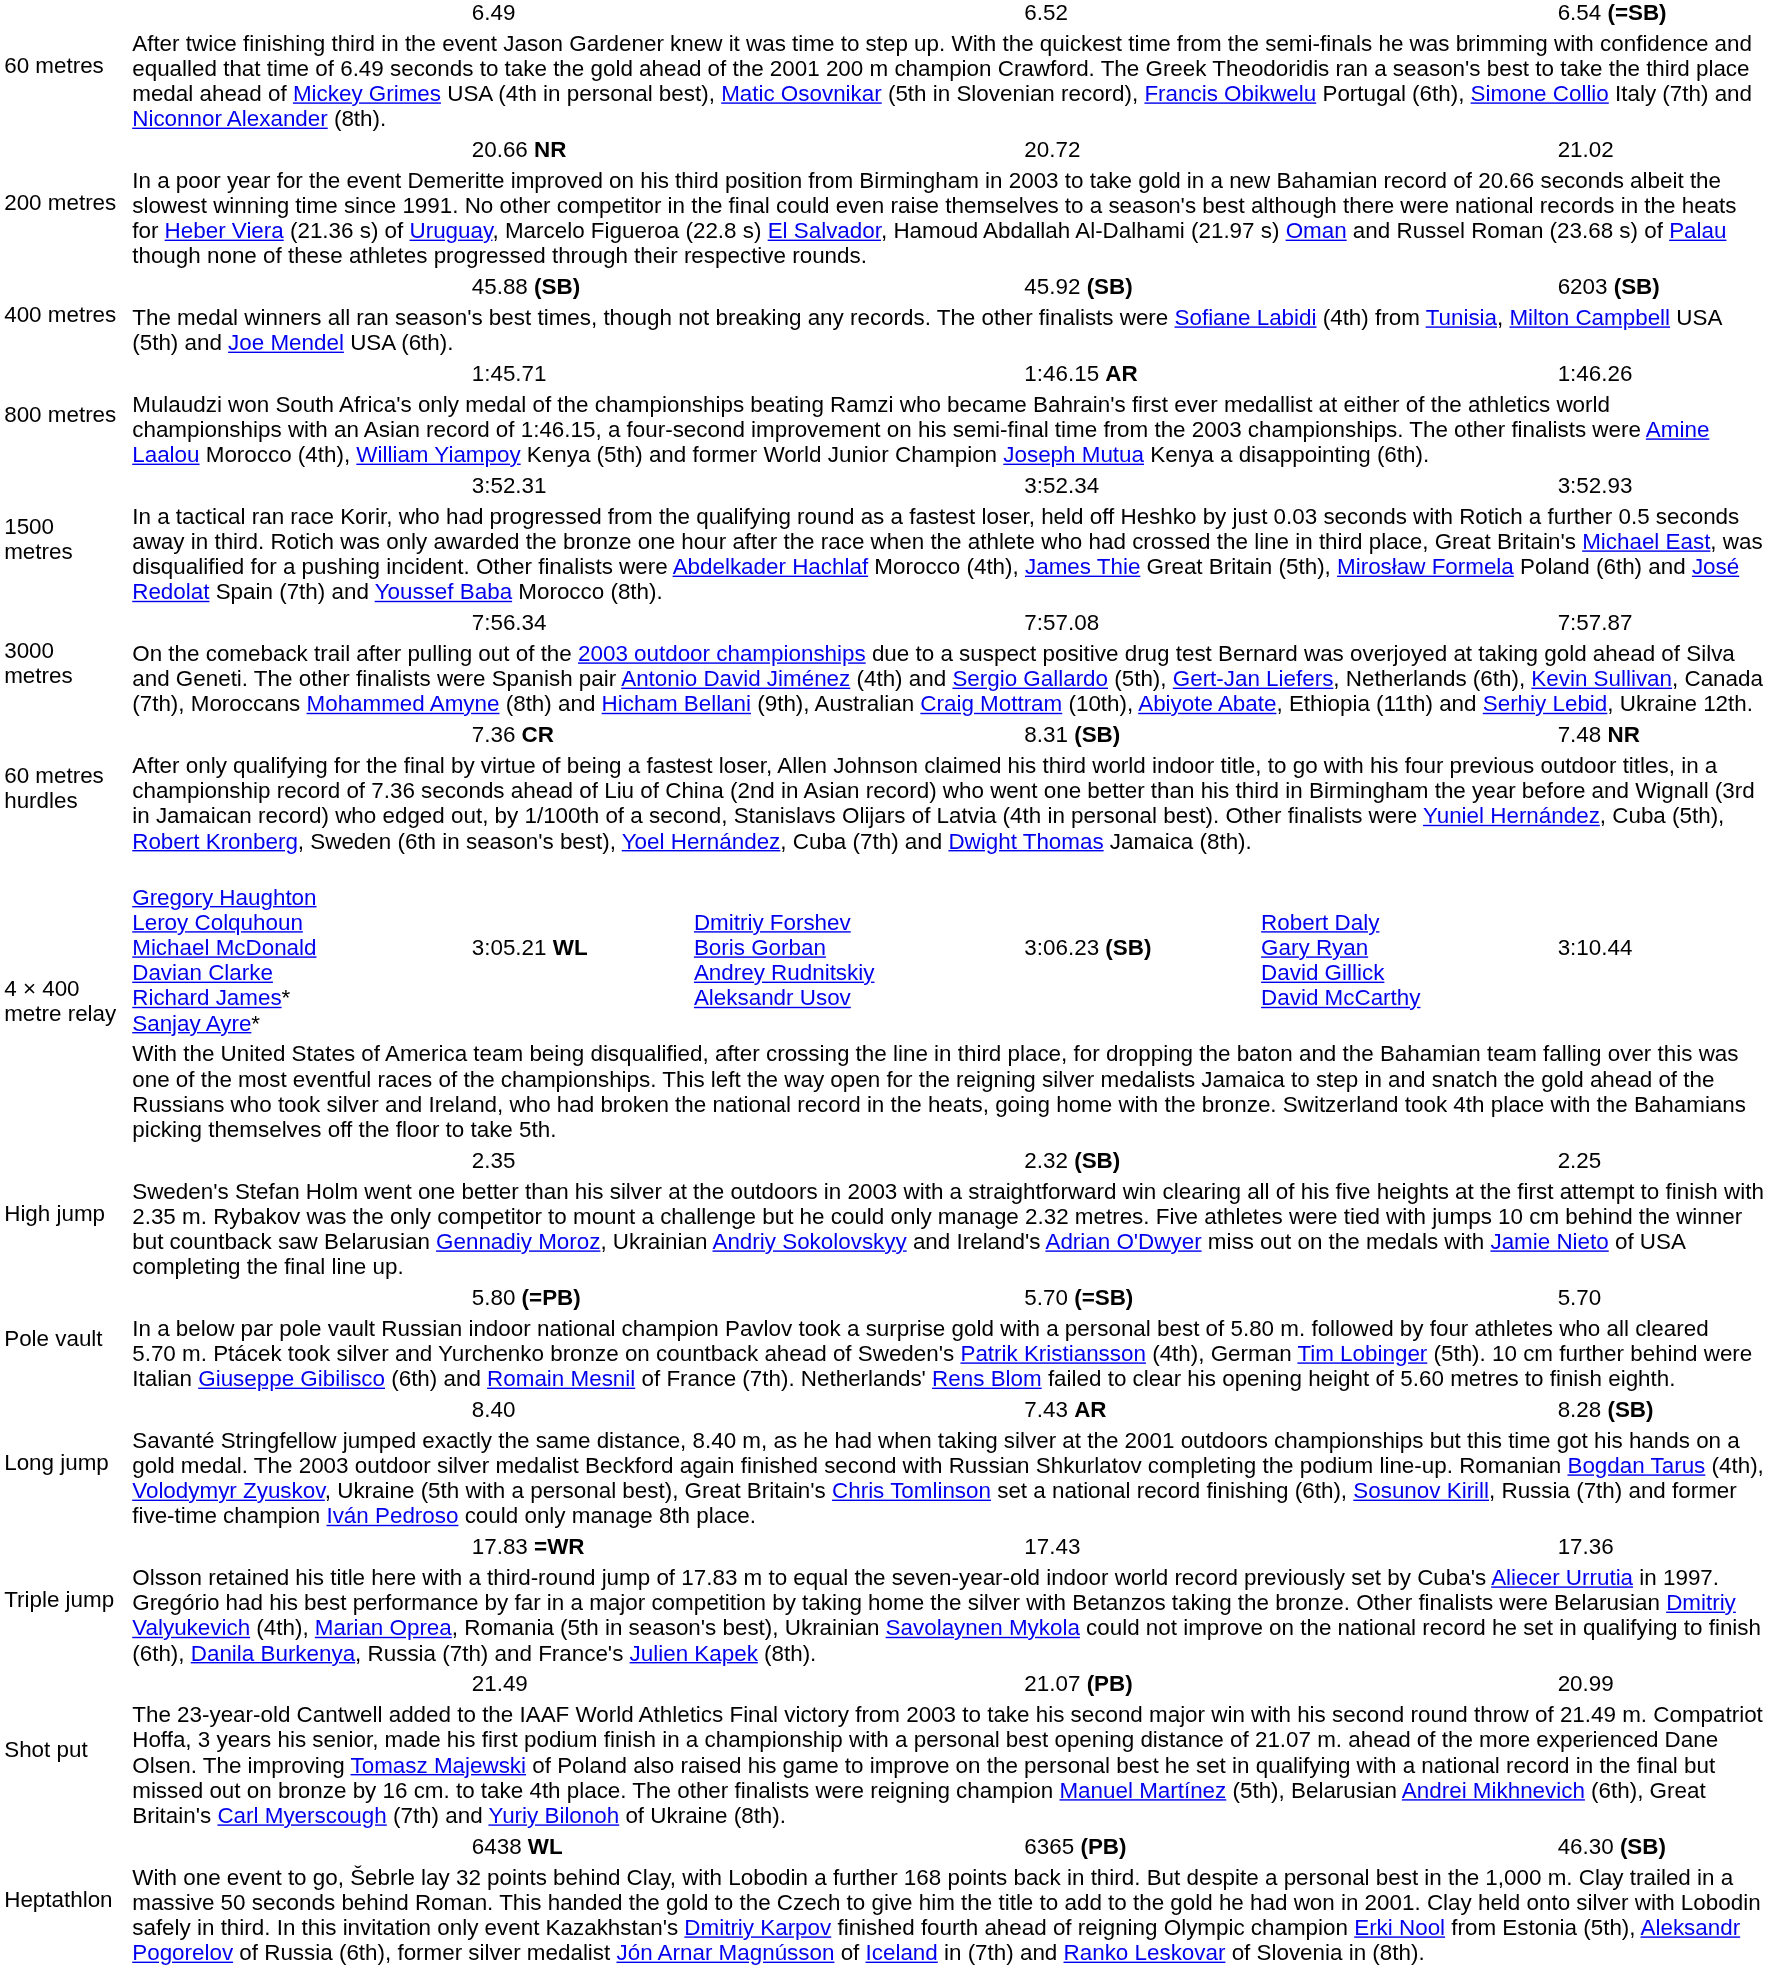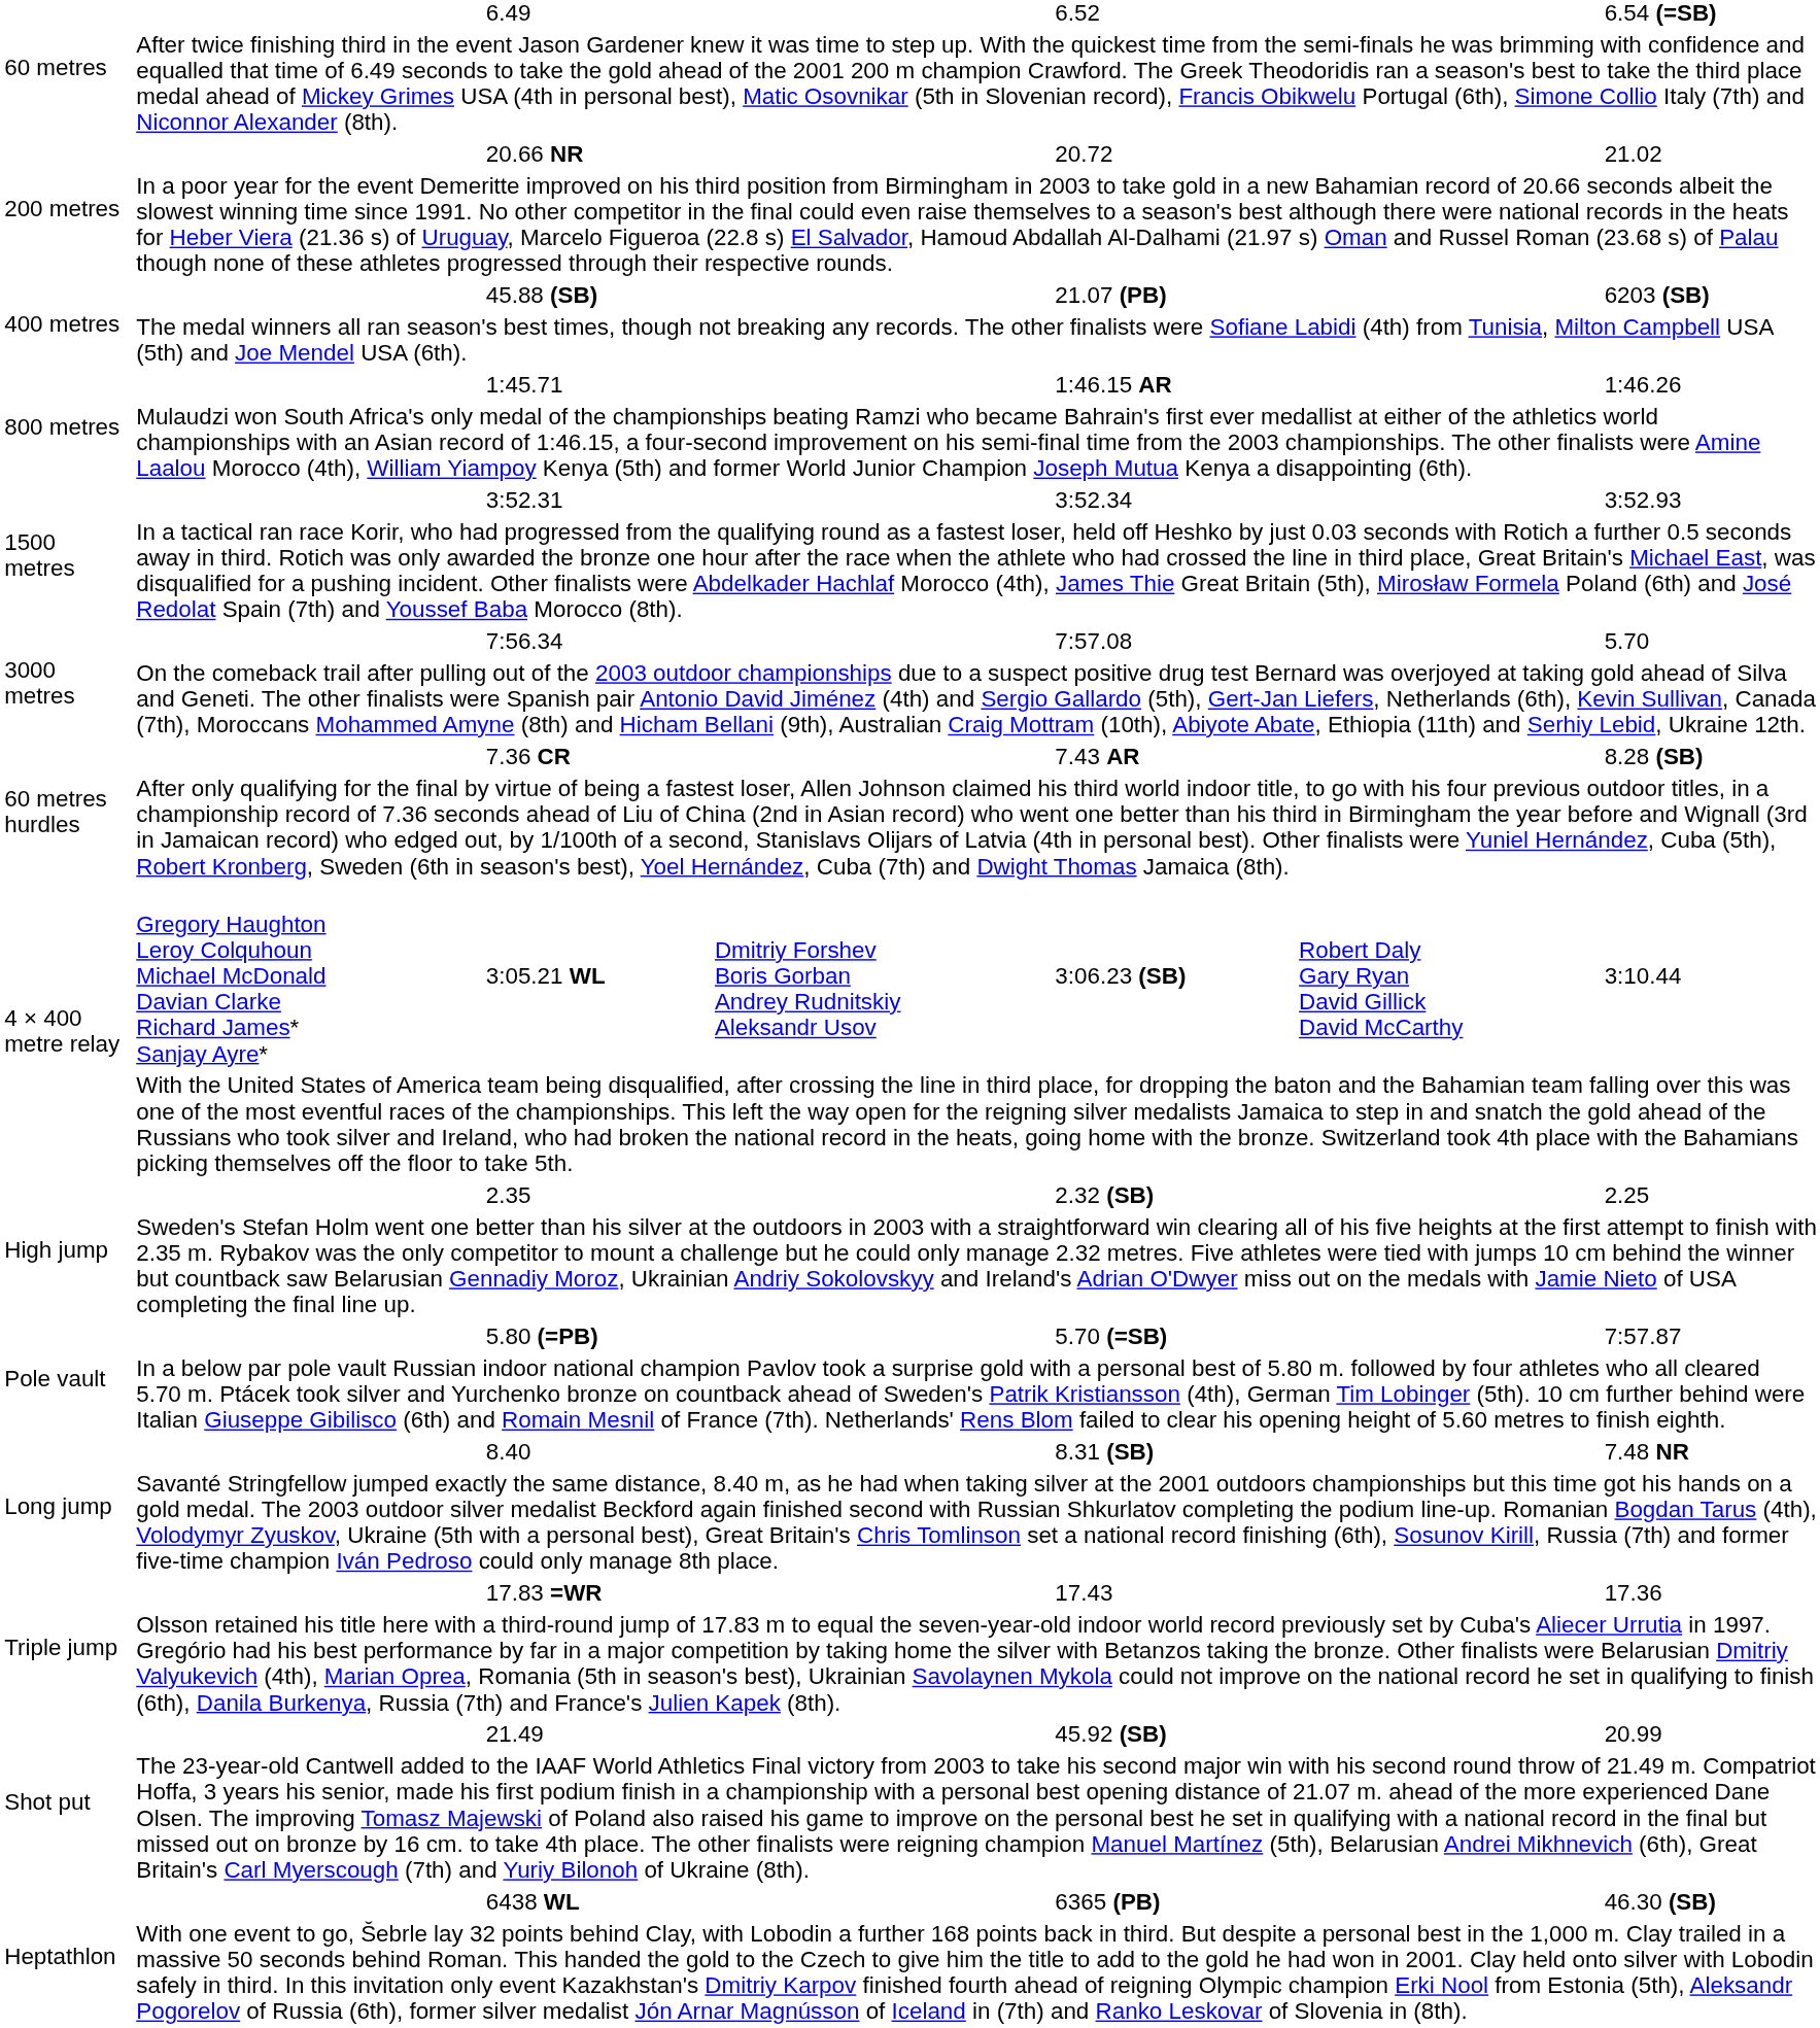 <table>
 <tr>
 <td rowspan=2>60 metres<br></td>
 <td></td>
 <td>6.49</td>
 <td></td>
 <td>6.52</td>
 <td></td>
 <td>6.54 <strong>(=SB)</strong></td>
 </tr>
 <tr>
 <td colspan=6>After twice finishing third in the event Jason Gardener knew it was time to step up. With the quickest time from the semi-finals he was brimming with confidence and equalled that time of 6.49 seconds to take the gold ahead of the 2001 200 m champion Crawford. The Greek Theodoridis ran a season's best to take the third place medal ahead of <a href='#'>Mickey Grimes</a> USA (4th in personal best), <a href='#'>Matic Osovnikar</a> (5th in Slovenian record), <a href='#'>Francis Obikwelu</a> Portugal (6th), <a href='#'>Simone Collio</a> Italy (7th) and <a href='#'>Niconnor Alexander</a> (8th).</td>
 </tr>
 <tr>
 <td rowspan=2>200 metres<br></td>
 <td></td>
 <td>20.66 <strong>NR</strong></td>
 <td></td>
 <td>20.72</td>
 <td></td>
 <td>21.02</td>
 </tr>
 <tr>
 <td colspan=6>In a poor year for the event Demeritte improved on his third position from Birmingham in 2003 to take gold in a new Bahamian record of 20.66 seconds albeit the slowest winning time since 1991. No other competitor in the final could even raise themselves to a season's best although there were national records in the heats for <a href='#'>Heber Viera</a> (21.36 s) of <a href='#'>Uruguay</a>, Marcelo Figueroa (22.8 s) <a href='#'>El Salvador</a>, Hamoud Abdallah  Al-Dalhami (21.97 s) <a href='#'>Oman</a> and Russel Roman (23.68 s) of <a href='#'>Palau</a> though none of these athletes progressed through their respective rounds.</td>
 </tr>
 <tr>
 <td rowspan=2>400 metres <br></td>
 <td></td>
 <td>45.88 <strong>(SB)</strong></td>
 <td></td>
-<td>45.92 <strong>(SB)</strong></td>
+<td>21.07 <strong>(PB)</strong></td>
 <td></td>
 <td>6203 <strong>(SB)</strong></td>
 </tr>
 <tr>
 <td colspan=6>The medal winners all ran season's best times, though not breaking any records. The other finalists were <a href='#'>Sofiane Labidi</a> (4th) from <a href='#'>Tunisia</a>, <a href='#'>Milton Campbell</a> USA (5th) and <a href='#'>Joe Mendel</a> USA (6th).</td>
 </tr>
 <tr>
 <td rowspan=2>800 metres <br></td>
 <td></td>
 <td>1:45.71</td>
 <td></td>
 <td>1:46.15 <strong>AR</strong></td>
 <td></td>
 <td>1:46.26</td>
 </tr>
 <tr>
 <td colspan=6>Mulaudzi won South Africa's only medal of the championships beating Ramzi who became Bahrain's first ever medallist at either of the athletics world championships with an Asian record of 1:46.15, a four-second improvement on his semi-final time from the 2003 championships. The other finalists were <a href='#'>Amine Laalou</a> Morocco (4th), <a href='#'>William Yiampoy</a> Kenya (5th) and former World Junior Champion <a href='#'>Joseph Mutua</a> Kenya a disappointing (6th).</td>
 </tr>
 <tr>
 <td rowspan=2>1500 metres <br></td>
 <td></td>
 <td>3:52.31</td>
 <td></td>
 <td>3:52.34</td>
 <td></td>
 <td>3:52.93</td>
 </tr>
 <tr>
 <td colspan=6>In a tactical ran race Korir, who had progressed from the qualifying round as a fastest loser, held off Heshko by just 0.03 seconds with Rotich a further 0.5 seconds away in third. Rotich was only awarded the bronze one hour after the race when the athlete who had crossed the line in third place, Great Britain's <a href='#'>Michael East</a>, was disqualified for a pushing incident. Other finalists were <a href='#'>Abdelkader Hachlaf</a> Morocco (4th), <a href='#'>James Thie</a> Great Britain (5th), <a href='#'>Mirosław Formela</a> Poland (6th) and <a href='#'>José Redolat</a> Spain (7th) and <a href='#'>Youssef Baba</a> Morocco (8th).</td>
 </tr>
 <tr>
 <td rowspan=2>3000 metres <br></td>
 <td></td>
 <td>7:56.34</td>
 <td></td>
 <td>7:57.08</td>
 <td></td>
-<td>7:57.87</td>
+<td>5.70</td>
 </tr>
 <tr>
 <td colspan=6>On the comeback trail after pulling out of the <a href='#'>2003 outdoor championships</a> due to a suspect positive drug test Bernard was overjoyed at taking gold ahead of Silva and Geneti. The other finalists were Spanish pair <a href='#'>Antonio David Jiménez</a> (4th) and <a href='#'>Sergio Gallardo</a> (5th), <a href='#'>Gert-Jan Liefers</a>, Netherlands (6th), <a href='#'>Kevin Sullivan</a>, Canada (7th), Moroccans <a href='#'>Mohammed Amyne</a> (8th) and <a href='#'>Hicham Bellani</a> (9th), Australian <a href='#'>Craig Mottram</a> (10th), <a href='#'>Abiyote Abate</a>, Ethiopia (11th) and <a href='#'>Serhiy Lebid</a>, Ukraine 12th.</td>
 </tr>
 <tr>
 <td rowspan=2>60 metres hurdles <br></td>
 <td></td>
 <td>7.36 <strong>CR</strong></td>
 <td></td>
-<td>8.31 <strong>(SB)</strong></td>
+<td>7.43 <strong>AR</strong></td>
 <td></td>
-<td>7.48 <strong>NR</strong></td>
+<td>8.28 <strong>(SB)</strong></td>
 </tr>
 <tr>
 <td colspan=6>After only qualifying for the final by virtue of being a fastest loser, Allen Johnson claimed his third world indoor title, to go with his four previous outdoor titles, in a championship record of 7.36 seconds ahead of Liu of China (2nd in Asian record) who went one better than his third in Birmingham the year before and Wignall (3rd in Jamaican record) who edged out, by 1/100th of a second, Stanislavs Olijars of Latvia (4th in personal best). Other finalists were <a href='#'>Yuniel Hernández</a>, Cuba (5th), <a href='#'>Robert Kronberg</a>, Sweden (6th in season's best), <a href='#'>Yoel Hernández</a>, Cuba (7th) and <a href='#'>Dwight Thomas</a> Jamaica (8th).</td>
 </tr>
 <tr>
 <td rowspan=2>4 × 400 metre relay <br></td>
 <td><br><a href='#'>Gregory Haughton</a><br><a href='#'>Leroy Colquhoun</a><br><a href='#'>Michael McDonald</a><br><a href='#'>Davian Clarke</a><br><a href='#'>Richard James</a>*<br><a href='#'>Sanjay Ayre</a>*</td>
 <td>3:05.21 <strong>WL</strong></td>
 <td><br><a href='#'>Dmitriy Forshev</a><br><a href='#'>Boris Gorban</a><br><a href='#'>Andrey Rudnitskiy</a><br><a href='#'>Aleksandr Usov</a></td>
 <td>3:06.23 <strong>(SB)</strong></td>
 <td><br><a href='#'>Robert Daly</a><br><a href='#'>Gary Ryan</a><br><a href='#'>David Gillick</a><br><a href='#'>David McCarthy</a></td>
 <td>3:10.44</td>
 </tr>
 <tr>
 <td colspan=6>With the United States of America team being disqualified, after crossing the line in third place, for dropping the baton and the Bahamian team falling over this was one of the most eventful races of the championships. This left the way open for the reigning silver medalists Jamaica to step in and snatch the gold ahead of the Russians who took silver and Ireland, who had broken the national record in the heats, going home with the bronze. Switzerland took 4th place with the Bahamians picking themselves off the floor to take 5th.</td>
 </tr>
 <tr>
 <td rowspan=4>High jump <br></td>
 <td rowspan=3></td>
 <td rowspan=3>2.35</td>
 <td rowspan=3></td>
 <td rowspan=3>2.32 <strong>(SB)</strong></td>
 <td></td>
 <td colspan=3 rowspan=3>2.25</td>
 </tr>
 <tr>
 <td></td>
 </tr>
 <tr>
 <td></td>
 </tr>
 <tr>
 <td colspan=6>Sweden's Stefan Holm went one better than his silver at the outdoors in 2003 with a straightforward win clearing all of his five heights at the first attempt to finish with 2.35 m. Rybakov was the only competitor to mount a challenge but he could only manage 2.32 metres. Five athletes were tied with jumps 10 cm behind the winner but countback saw Belarusian <a href='#'>Gennadiy Moroz</a>, Ukrainian <a href='#'>Andriy Sokolovskyy</a> and Ireland's <a href='#'>Adrian O'Dwyer</a> miss out on the medals with <a href='#'>Jamie Nieto</a> of USA completing the final line up.</td>
 </tr>
 <tr>
 <td rowspan=2>Pole vault <br></td>
 <td></td>
 <td>5.80 <strong>(=PB)</strong></td>
 <td></td>
 <td>5.70 <strong>(=SB)</strong></td>
 <td></td>
-<td>5.70</td>
+<td>7:57.87</td>
 </tr>
 <tr>
 <td colspan=6>In a below par pole vault Russian indoor national champion Pavlov took a surprise gold with a personal best of 5.80 m. followed by four athletes who all cleared 5.70 m. Ptácek took silver and Yurchenko bronze on countback ahead of Sweden's <a href='#'>Patrik Kristiansson</a> (4th), German <a href='#'>Tim Lobinger</a> (5th). 10 cm further behind were Italian <a href='#'>Giuseppe Gibilisco</a> (6th) and <a href='#'>Romain Mesnil</a> of France (7th). Netherlands' <a href='#'>Rens Blom</a> failed to clear his opening height of 5.60 metres to finish eighth.</td>
 </tr>
 <tr>
 <td rowspan=2>Long jump <br></td>
 <td></td>
 <td>8.40</td>
 <td></td>
-<td>7.43 <strong>AR</strong></td>
+<td>8.31 <strong>(SB)</strong></td>
 <td></td>
-<td>8.28 <strong>(SB)</strong></td>
+<td>7.48 <strong>NR</strong></td>
 </tr>
 <tr>
 <td colspan=6>Savanté Stringfellow jumped exactly the same distance, 8.40 m, as he had when taking silver at the 2001 outdoors championships but this time got his hands on a gold medal. The 2003 outdoor silver medalist Beckford again finished second with Russian Shkurlatov completing the podium line-up. Romanian <a href='#'>Bogdan Tarus</a> (4th), <a href='#'>Volodymyr Zyuskov</a>, Ukraine (5th with a personal best), Great Britain's <a href='#'>Chris Tomlinson</a> set a national record finishing (6th), <a href='#'>Sosunov Kirill</a>, Russia (7th) and former five-time champion <a href='#'>Iván Pedroso</a> could only manage 8th place.</td>
 </tr>
 <tr>
 <td rowspan=2>Triple jump <br></td>
 <td></td>
 <td>17.83 <strong>=WR</strong></td>
 <td></td>
 <td>17.43</td>
 <td></td>
 <td>17.36</td>
 </tr>
 <tr>
 <td colspan=6>Olsson retained his title here with a third-round jump of 17.83 m to equal the seven-year-old indoor world record previously set by Cuba's <a href='#'>Aliecer Urrutia</a> in 1997. Gregório had his best performance by far in a major competition by taking home the silver with Betanzos taking the bronze. Other finalists were Belarusian <a href='#'>Dmitriy Valyukevich</a> (4th), <a href='#'>Marian Oprea</a>, Romania (5th in season's best), Ukrainian <a href='#'>Savolaynen Mykola</a> could not improve on the national record he set in qualifying to finish (6th), <a href='#'>Danila Burkenya</a>, Russia (7th) and France's <a href='#'>Julien Kapek</a> (8th).</td>
 </tr>
 <tr>
 <td rowspan=2>Shot put <br></td>
 <td></td>
 <td>21.49</td>
 <td></td>
-<td>21.07 <strong>(PB)</strong></td>
+<td>45.92 <strong>(SB)</strong></td>
 <td></td>
 <td>20.99</td>
 </tr>
 <tr>
 <td colspan=6>The 23-year-old Cantwell added to the IAAF World Athletics Final victory from 2003 to take his second major win with his second round throw of 21.49 m. Compatriot Hoffa, 3 years his senior, made his first podium finish in a championship with a personal best opening distance of 21.07 m. ahead of the more experienced Dane Olsen. The improving <a href='#'>Tomasz Majewski</a> of Poland also raised his game to improve on the personal best he set in qualifying with a national record in the final but missed out on bronze by 16 cm. to take 4th place. The other finalists were reigning champion <a href='#'>Manuel Martínez</a> (5th), Belarusian <a href='#'>Andrei Mikhnevich</a> (6th), Great Britain's <a href='#'>Carl Myerscough</a> (7th) and <a href='#'>Yuriy Bilonoh</a> of Ukraine (8th).</td>
 </tr>
 <tr>
 <td rowspan=2>Heptathlon <br></td>
 <td></td>
 <td>6438 <strong>WL</strong></td>
 <td></td>
 <td>6365 <strong>(PB)</strong></td>
 <td></td>
 <td>46.30 <strong>(SB)</strong></td>
 </tr>
 <tr>
 <td colspan=6>With one event to go, Šebrle lay 32 points behind Clay, with Lobodin a further 168 points back in third. But despite a personal best in the 1,000 m. Clay trailed in a massive 50 seconds behind Roman. This handed the gold to the Czech to give him the title to add to the gold he had won in 2001. Clay held onto silver with Lobodin safely in third. In this invitation only event Kazakhstan's <a href='#'>Dmitriy Karpov</a> finished fourth ahead of reigning Olympic champion <a href='#'>Erki Nool</a> from Estonia (5th), <a href='#'>Aleksandr Pogorelov</a> of Russia (6th), former silver medalist <a href='#'>Jón Arnar Magnússon</a> of <a href='#'>Iceland</a> in (7th) and <a href='#'>Ranko Leskovar</a> of Slovenia in (8th).</td>
 </tr>
 </table>
